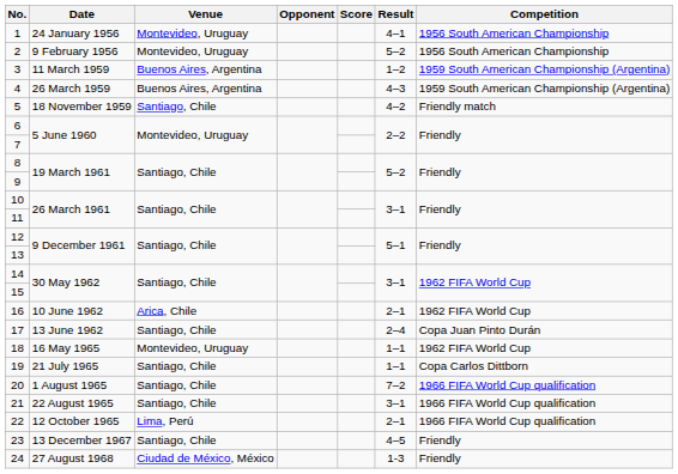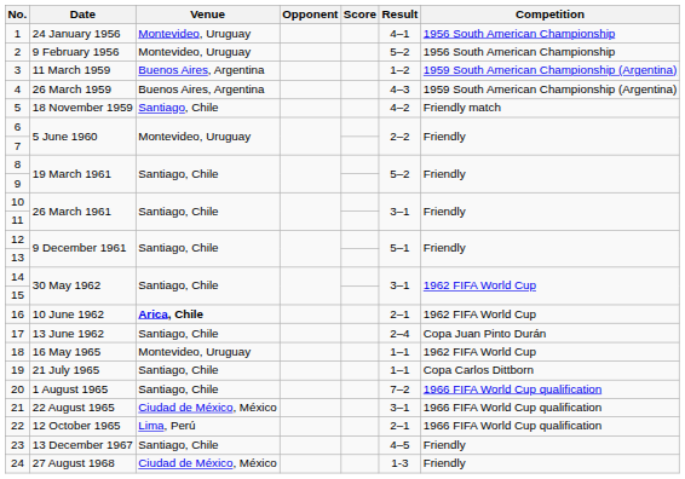 <table class="wikitable sortable">
 <tr>
 <th scope="col">No.</th>
 <th scope="col">Date</th>
 <th scope="col">Venue</th>
 <th scope="col">Opponent</th>
 <th scope="col">Score</th>
 <th scope="col">Result</th>
 <th scope="col">Competition</th>
 </tr>
 <tr>
 <td align="center">1</td>
 <td>24 January 1956</td>
 <td><a href='#'>Montevideo</a>, Uruguay</td>
 <td></td>
 <td></td>
 <td align="center">4–1</td>
 <td><a href='#'>1956 South American Championship</a></td>
 </tr>
 <tr>
 <td align="center">2</td>
 <td>9 February 1956</td>
 <td>Montevideo, Uruguay</td>
 <td></td>
 <td></td>
 <td align="center">5–2</td>
 <td>1956 South American Championship</td>
 </tr>
 <tr>
 <td align="center">3</td>
 <td>11 March 1959</td>
 <td><a href='#'>Buenos Aires</a>, Argentina</td>
 <td></td>
 <td></td>
 <td align="center">1–2</td>
 <td><a href='#'>1959 South American Championship (Argentina)</a></td>
 </tr>
 <tr>
 <td align="center">4</td>
 <td>26 March 1959</td>
 <td>Buenos Aires, Argentina</td>
 <td></td>
 <td></td>
 <td align="center">4–3</td>
 <td>1959 South American Championship (Argentina)</td>
 </tr>
 <tr>
 <td align="center">5</td>
 <td>18 November 1959</td>
 <td><a href='#'>Santiago</a>, Chile</td>
 <td></td>
 <td></td>
 <td align="center">4–2</td>
 <td>Friendly match</td>
 </tr>
 <tr>
 <td align="center">6</td>
 <td rowspan="2">5 June 1960</td>
 <td rowspan="2">Montevideo, Uruguay</td>
 <td rowspan="2"></td>
 <td></td>
 <td rowspan="2" style="text-align:center">2–2</td>
 <td rowspan="2">Friendly</td>
 </tr>
 <tr>
 <td align="center">7</td>
 </tr>
 <tr>
 <td align="center">8</td>
 <td rowspan="2">19 March 1961</td>
 <td rowspan="2">Santiago, Chile</td>
 <td rowspan="2"></td>
 <td></td>
 <td rowspan="2" style="text-align:center">5–2</td>
 <td rowspan="2">Friendly</td>
 </tr>
 <tr>
 <td align="center">9</td>
 </tr>
 <tr>
 <td align="center">10</td>
 <td rowspan="2">26 March 1961</td>
 <td rowspan="2">Santiago, Chile</td>
 <td rowspan="2"></td>
 <td></td>
 <td rowspan="2" style="text-align:center">3–1</td>
 <td rowspan="2">Friendly</td>
 </tr>
 <tr>
 <td align="center">11</td>
 </tr>
 <tr>
 <td align="center">12</td>
 <td rowspan="2">9 December 1961</td>
 <td rowspan="2">Santiago, Chile</td>
 <td rowspan="2"></td>
 <td></td>
 <td rowspan="2" style="text-align:center">5–1</td>
 <td rowspan="2">Friendly</td>
 </tr>
 <tr>
 <td align="center">13</td>
 </tr>
 <tr>
 <td align="center">14</td>
 <td rowspan="2">30 May 1962</td>
 <td rowspan="2">Santiago, Chile</td>
 <td rowspan="2"></td>
 <td></td>
 <td rowspan="2" style="text-align:center">3–1</td>
 <td rowspan="2"><a href='#'>1962 FIFA World Cup</a></td>
 </tr>
 <tr>
 <td align="center">15</td>
 </tr>
 <tr>
 <td align="center">16</td>
 <td>10 June 1962</td>
-<td><a href='#'>Arica</a>, Chile</td>
+<td><strong><a href='#'>Arica</a>, Chile</strong></td>
 <td></td>
 <td></td>
 <td align="center">2–1</td>
 <td>1962 FIFA World Cup</td>
 </tr>
 <tr>
 <td align="center">17</td>
 <td>13 June 1962</td>
 <td>Santiago, Chile</td>
 <td></td>
 <td></td>
 <td align="center">2–4</td>
 <td>Copa Juan Pinto Durán</td>
 </tr>
 <tr>
 <td align="center">18</td>
 <td>16 May 1965</td>
 <td>Montevideo, Uruguay</td>
 <td></td>
 <td></td>
 <td align="center">1–1</td>
 <td>1962 FIFA World Cup</td>
 </tr>
 <tr>
 <td align="center">19</td>
 <td>21 July 1965</td>
 <td>Santiago, Chile</td>
 <td></td>
 <td></td>
 <td align="center">1–1</td>
 <td>Copa Carlos Dittborn</td>
 </tr>
 <tr>
 <td align="center">20</td>
 <td>1 August 1965</td>
 <td>Santiago, Chile</td>
 <td></td>
 <td></td>
 <td align="center">7–2</td>
 <td><a href='#'>1966 FIFA World Cup qualification</a></td>
 </tr>
 <tr>
 <td align="center">21</td>
 <td>22 August 1965</td>
-<td>Santiago, Chile</td>
+<td><a href='#'>Ciudad de México</a>, México</td>
 <td></td>
 <td></td>
 <td align="center">3–1</td>
 <td>1966 FIFA World Cup qualification</td>
 </tr>
 <tr>
 <td align="center">22</td>
 <td>12 October 1965</td>
 <td><a href='#'>Lima</a>, Perú</td>
 <td></td>
 <td></td>
 <td align="center">2–1</td>
 <td>1966 FIFA World Cup qualification</td>
 </tr>
 <tr>
 <td align="center">23</td>
 <td>13 December 1967</td>
 <td>Santiago, Chile</td>
 <td></td>
 <td></td>
 <td align="center">4–5</td>
 <td>Friendly</td>
 </tr>
 <tr>
 <td align="center">24</td>
 <td>27 August 1968</td>
 <td><a href='#'>Ciudad de México</a>, México</td>
 <td></td>
 <td></td>
 <td align="center">1-3</td>
 <td>Friendly</td>
 </tr>
 </table>
